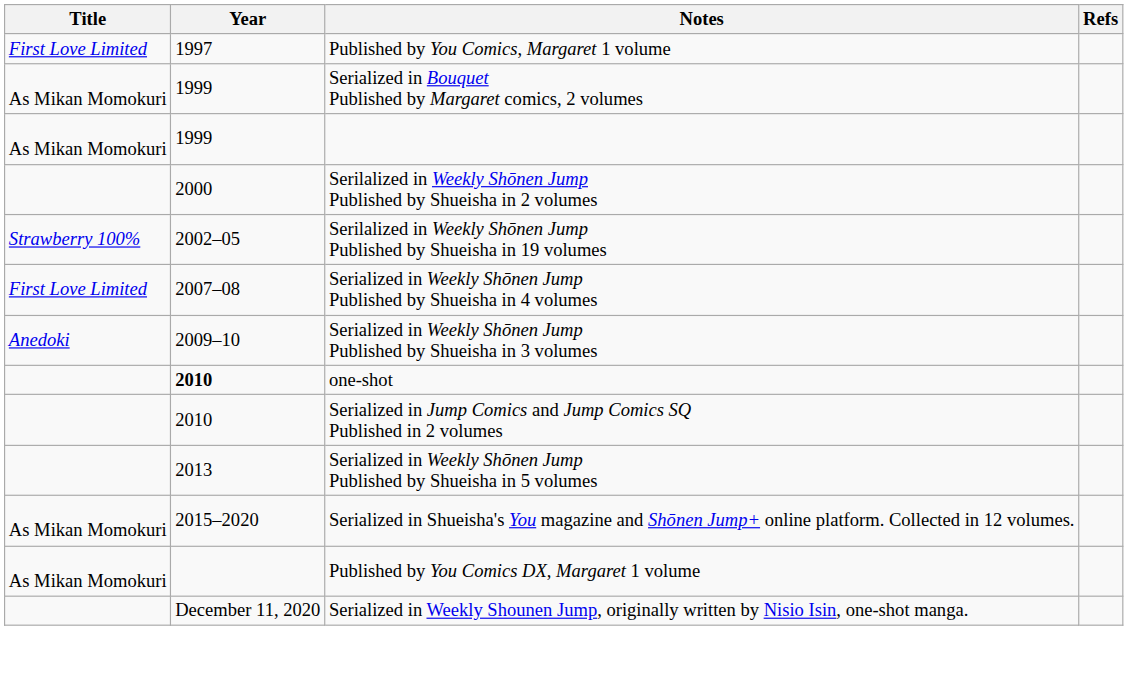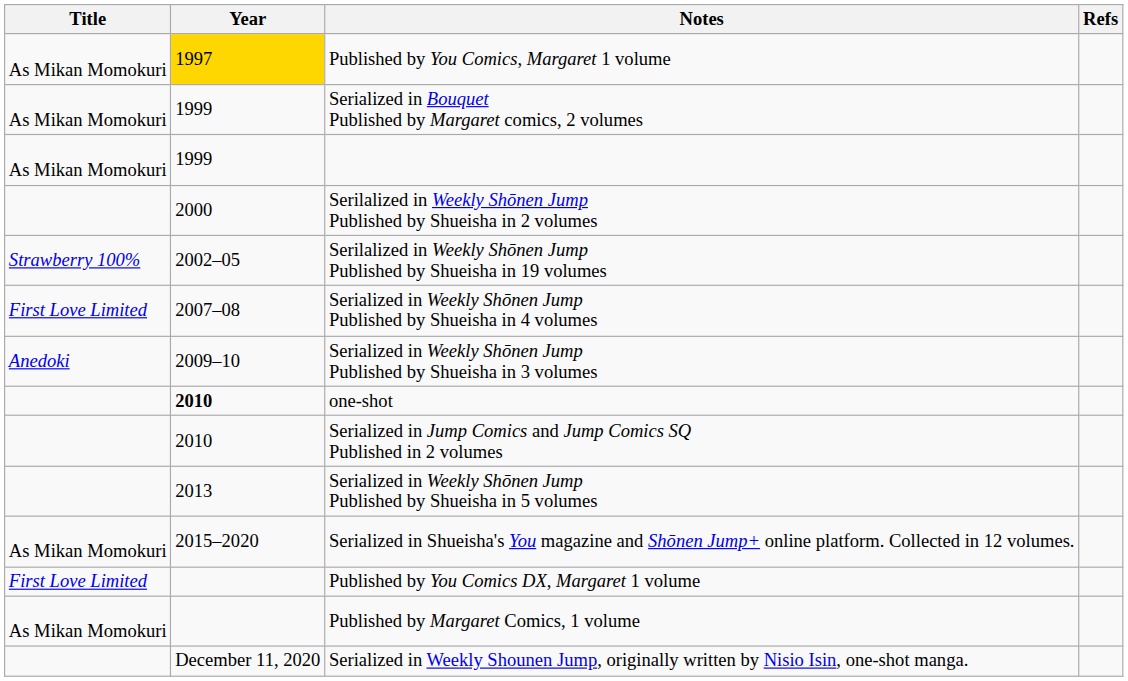 <table class="wikitable sortable">
 <tr>
 <th>Title</th>
 <th>Year</th>
 <th>Notes</th>
 <th>Refs</th>
 </tr>
 <tr>
-<td><em><a href='#'>First Love Limited</a></em></td>
-<td>1997</td>
+<td><br>As Mikan Momokuri</td>
+<td style="background: gold;">1997</td>
 <td>Published by <em>You Comics</em>, <em>Margaret</em> 1 volume</td>
 <td></td>
 </tr>
 <tr>
 <td><br>As Mikan Momokuri</td>
 <td>1999</td>
 <td>Serialized in <a href='#'><em>Bouquet</em></a><br>Published by <em>Margaret</em> comics, 2 volumes</td>
 <td></td>
 </tr>
 <tr>
 <td> <br>As Mikan Momokuri</td>
 <td>1999</td>
 <td></td>
 <td></td>
 </tr>
 <tr>
 <td> </td>
 <td>2000</td>
 <td>Serilalized in <em><a href='#'>Weekly Shōnen Jump</a></em><br>Published by Shueisha in 2 volumes</td>
 <td></td>
 </tr>
 <tr>
 <td><em><a href='#'>Strawberry 100%</a></em></td>
 <td>2002–05</td>
 <td>Serilalized in <em>Weekly Shōnen Jump</em><br>Published by Shueisha in 19 volumes</td>
 <td></td>
 </tr>
 <tr>
 <td><em><a href='#'>First Love Limited</a></em></td>
 <td>2007–08</td>
 <td>Serialized in <em>Weekly Shōnen Jump</em><br>Published by Shueisha in 4 volumes</td>
 <td></td>
 </tr>
 <tr>
 <td><em><a href='#'>Anedoki</a></em></td>
 <td>2009–10</td>
 <td>Serialized in <em>Weekly Shōnen Jump</em><br>Published by Shueisha in 3 volumes</td>
 <td></td>
 </tr>
 <tr>
 <td></td>
 <td><strong>2010</strong></td>
 <td>one-shot</td>
 <td></td>
 </tr>
 <tr>
 <td></td>
 <td>2010</td>
 <td>Serialized in <em>Jump Comics</em> and <em>Jump Comics SQ</em><br>Published in 2 volumes</td>
 <td></td>
 </tr>
 <tr>
 <td></td>
 <td>2013</td>
 <td>Serialized in <em>Weekly Shōnen Jump</em><br>Published by Shueisha in 5 volumes</td>
 <td></td>
 </tr>
 <tr>
 <td> <br>As Mikan Momokuri</td>
 <td>2015–2020</td>
 <td>Serialized in Shueisha's <em><a href='#'>You</a></em> magazine and <em><a href='#'>Shōnen Jump+</a></em> online platform. Collected in 12 volumes.</td>
 <td></td>
 </tr>
 <tr>
+<td><em><a href='#'>First Love Limited</a></em></td>
+<td></td>
+<td>Published by <em>You Comics DX</em>, <em>Margaret</em> 1 volume</td>
+<td></td>
+</tr>
+<tr>
 <td><br>As Mikan Momokuri</td>
 <td></td>
-<td>Published by <em>You Comics DX</em>, <em>Margaret</em> 1 volume</td>
+<td>Published by <em>Margaret</em> Comics, 1 volume</td>
 <td></td>
 </tr>
 <tr>
 <td> <br></td>
 <td>December 11, 2020</td>
 <td>Serialized in <a href='#'>Weekly Shounen Jump</a>, originally written by <a href='#'>Nisio Isin</a>, one-shot manga.</td>
 </tr>
 </table>
